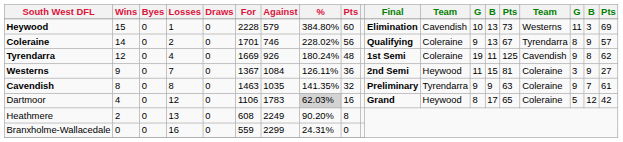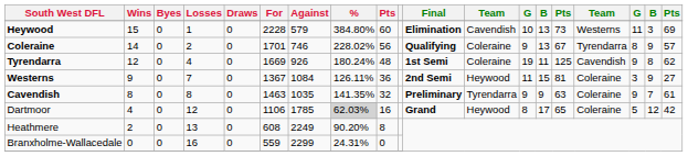 <table style="font-size: 85%; text-align: left;" class="wikitable">
 <tr>
 <th style="color:crimson">South West DFL</th>
 <th style="color:crimson">Wins</th>
 <th style="color:crimson">Byes</th>
 <th style="color:crimson">Losses</th>
 <th style="color:crimson">Draws</th>
 <th style="color:crimson">For</th>
 <th style="color:crimson">Against</th>
 <th style="color:crimson">%</th>
 <th style="color:crimson">Pts</th>
 <th></th>
 <th style="color:green">Final</th>
 <th style="color:green">Team</th>
 <th style="color:green">G</th>
 <th style="color:green">B</th>
 <th style="color:green">Pts</th>
 <th style="color:green">Team</th>
 <th style="color:green">G</th>
 <th style="color:green">B</th>
 <th style="color:green">Pts</th>
 </tr>
 <tr>
 </tr>
 <tr>
 </tr>
 <tr>
 <td><strong>	Heywood	</strong></td>
 <td>15</td>
 <td>0</td>
 <td>1</td>
 <td>0</td>
 <td>2228</td>
 <td>579</td>
 <td>384.80%</td>
 <td>60</td>
 <td></td>
 <td><strong>Elimination</strong></td>
 <td>Cavendish</td>
 <td>10</td>
 <td>13</td>
 <td>73</td>
 <td>Westerns</td>
 <td>11</td>
 <td>3</td>
 <td>69</td>
 </tr>
 <tr>
 <td><strong>	Coleraine	</strong></td>
 <td>14</td>
 <td>0</td>
 <td>2</td>
 <td>0</td>
 <td>1701</td>
 <td>746</td>
 <td>228.02%</td>
 <td>56</td>
 <td></td>
 <td><strong>Qualifying</strong></td>
 <td>Coleraine</td>
 <td>9</td>
 <td>13</td>
 <td>67</td>
 <td>Tyrendarra</td>
 <td>8</td>
 <td>9</td>
 <td>57</td>
 </tr>
 <tr>
 <td><strong>	Tyrendarra	</strong></td>
 <td>12</td>
 <td>0</td>
 <td>4</td>
 <td>0</td>
 <td>1669</td>
 <td>926</td>
 <td>180.24%</td>
 <td>48</td>
 <td></td>
 <td><strong>1st Semi</strong></td>
 <td>Coleraine</td>
 <td>19</td>
 <td>11</td>
 <td>125</td>
 <td>Cavendish</td>
 <td>9</td>
 <td>8</td>
 <td>62</td>
 </tr>
 <tr>
 <td><strong>	Westerns	</strong></td>
 <td>9</td>
 <td>0</td>
 <td>7</td>
 <td>0</td>
 <td>1367</td>
 <td>1084</td>
 <td>126.11%</td>
 <td>36</td>
 <td></td>
 <td><strong>2nd Semi</strong></td>
 <td>Heywood</td>
 <td>11</td>
 <td>15</td>
 <td>81</td>
 <td>Coleraine</td>
 <td>3</td>
 <td>9</td>
 <td>27</td>
 </tr>
 <tr ||>
 <td><strong>	Cavendish	</strong></td>
 <td>8</td>
 <td>0</td>
 <td>8</td>
 <td>0</td>
 <td>1463</td>
 <td>1035</td>
 <td>141.35%</td>
 <td>32</td>
 <td></td>
 <td><strong>Preliminary</strong></td>
 <td>Tyrendarra</td>
 <td>9</td>
 <td>9</td>
 <td>63</td>
 <td>Coleraine</td>
 <td>9</td>
 <td>7</td>
 <td>61</td>
 </tr>
 <tr>
 <td>Dartmoor</td>
 <td>4</td>
 <td>0</td>
 <td>12</td>
 <td>0</td>
 <td>1106</td>
-<td>1783</td>
+<td>1785</td>
 <td style="background: lightgrey;">62.03%</td>
 <td>16</td>
 <td></td>
 <td><strong>Grand</strong></td>
 <td>Heywood</td>
 <td>8</td>
 <td>17</td>
 <td>65</td>
 <td>Coleraine</td>
 <td>5</td>
 <td>12</td>
 <td>42</td>
 </tr>
 <tr>
 <td>Heathmere</td>
 <td>2</td>
 <td>0</td>
 <td>13</td>
 <td>0</td>
 <td>608</td>
 <td>2249</td>
 <td>90.20%</td>
 <td>8</td>
 <td></td>
 </tr>
 <tr>
 <td>Branxholme-Wallacedale</td>
 <td>0</td>
 <td>0</td>
 <td>16</td>
 <td>0</td>
 <td>559</td>
 <td>2299</td>
 <td>24.31%</td>
 <td>0</td>
 <td></td>
 </tr>
 <tr>
 </tr>
 </table>
